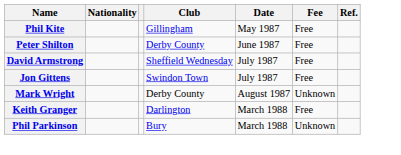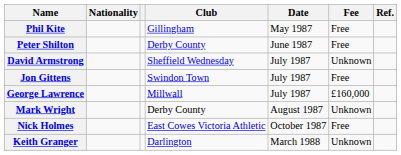 <table class="wikitable plainrowheaders">
 <tr>
 <th scope="col">Name</th>
 <th scope="col">Nationality</th>
 <th scope="col"></th>
 <th scope="col">Club</th>
 <th scope="col">Date</th>
 <th scope="col">Fee</th>
 <th scope="col">Ref.</th>
 </tr>
 <tr>
 <th scope="row"><a href='#'>Phil Kite</a></th>
 <td></td>
 <td align="center"></td>
 <td> <a href='#'>Gillingham</a></td>
 <td>May 1987</td>
 <td>Free</td>
 <td align="center"></td>
 </tr>
 <tr>
 <th scope="row"><a href='#'>Peter Shilton</a></th>
 <td></td>
 <td align="center"></td>
 <td> <a href='#'>Derby County</a></td>
 <td>June 1987</td>
 <td>Free</td>
 <td align="center"></td>
 </tr>
 <tr>
 <th scope="row"><a href='#'>David Armstrong</a></th>
 <td></td>
 <td align="center"></td>
 <td> <a href='#'>Sheffield Wednesday</a></td>
 <td>July 1987</td>
-<td>Free</td>
+<td>Unknown</td>
 <td align="center"></td>
 </tr>
 <tr>
 <th scope="row"><a href='#'>Jon Gittens</a></th>
 <td></td>
 <td align="center"></td>
 <td> <a href='#'>Swindon Town</a></td>
 <td>July 1987</td>
 <td>Free</td>
 <td align="center"></td>
 </tr>
 <tr>
+<th scope="row"><a href='#'>George Lawrence</a></th>
+<td></td>
+<td align="center"></td>
+<td> <a href='#'>Millwall</a></td>
+<td>July 1987</td>
+<td>£160,000</td>
+<td align="center"></td>
+</tr>
+<tr>
 <th scope="row"><a href='#'>Mark Wright</a></th>
 <td></td>
 <td align="center"></td>
 <td> Derby County</td>
 <td>August 1987</td>
 <td>Unknown</td>
 <td align="center"></td>
 </tr>
 <tr>
+<th scope="row"><a href='#'>Nick Holmes</a></th>
+<td></td>
+<td align="center"></td>
+<td> <a href='#'>East Cowes Victoria Athletic</a></td>
+<td>October 1987</td>
+<td>Free</td>
+<td align="center"></td>
+</tr>
+<tr>
 <th scope="row"><a href='#'>Keith Granger</a></th>
 <td></td>
 <td align="center"></td>
 <td> <a href='#'>Darlington</a></td>
 <td>March 1988</td>
-<td>Free</td>
-<td align="center"></td>
-</tr>
-<tr>
-<th scope="row"><a href='#'>Phil Parkinson</a></th>
-<td></td>
-<td align="center"></td>
-<td> <a href='#'>Bury</a></td>
-<td>March 1988</td>
 <td>Unknown</td>
 <td align="center"></td>
 </tr>
 </table>
